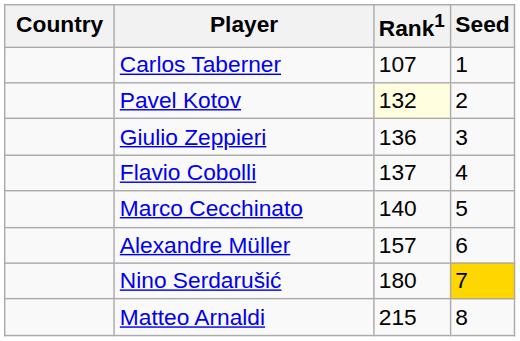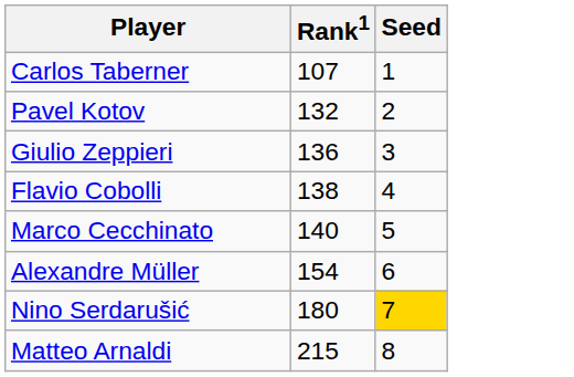 <table class="sortable wikitable">
 <tr>
-<th width="70">Country</th>
 <th width="175">Player</th>
 <th>Rank<sup>1</sup></th>
 <th>Seed</th>
 </tr>
 <tr>
-<td></td>
 <td><a href='#'>Carlos Taberner</a></td>
 <td>107</td>
 <td>1</td>
 </tr>
 <tr>
-<td></td>
 <td><a href='#'>Pavel Kotov</a></td>
-<td style="background: lightyellow;">132</td>
+<td>132</td>
 <td>2</td>
 </tr>
 <tr>
-<td></td>
 <td><a href='#'>Giulio Zeppieri</a></td>
 <td>136</td>
 <td>3</td>
 </tr>
 <tr>
-<td></td>
 <td><a href='#'>Flavio Cobolli</a></td>
-<td>137</td>
+<td>138</td>
 <td>4</td>
 </tr>
 <tr>
-<td></td>
 <td><a href='#'>Marco Cecchinato</a></td>
 <td>140</td>
 <td>5</td>
 </tr>
 <tr>
-<td></td>
 <td><a href='#'>Alexandre Müller</a></td>
-<td>157</td>
+<td>154</td>
 <td>6</td>
 </tr>
 <tr>
-<td></td>
 <td><a href='#'>Nino Serdarušić</a></td>
 <td>180</td>
 <td style="background: gold;">7</td>
 </tr>
 <tr>
-<td></td>
 <td><a href='#'>Matteo Arnaldi</a></td>
 <td>215</td>
 <td>8</td>
 </tr>
 </table>
